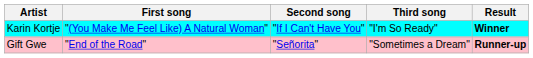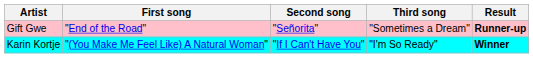 <table class=wikitable>
 <tr>
 <th>Artist</th>
 <th>First song</th>
 <th>Second song</th>
 <th>Third song</th>
 <th>Result</th>
 </tr>
+<tr style="background:pink;">
+<td>Gift Gwe</td>
+<td>"<a href='#'>End of the Road</a>"</td>
+<td>"<a href='#'>Señorita</a>"</td>
+<td>"Sometimes a Dream"</td>
+<td><strong>Runner-up</strong></td>
+</tr>
 <tr style="background:cyan;">
 <td>Karin Kortje</td>
 <td>"<a href='#'>(You Make Me Feel Like) A Natural Woman</a>"</td>
 <td>"<a href='#'>If I Can't Have You</a>"</td>
 <td>"I'm So Ready"</td>
 <td><strong>Winner</strong></td>
 </tr>
-<tr style="background:pink;">
-<td>Gift Gwe</td>
-<td>"<a href='#'>End of the Road</a>"</td>
-<td>"<a href='#'>Señorita</a>"</td>
-<td>"Sometimes a Dream"</td>
-<td><strong>Runner-up</strong></td>
-</tr>
 </table>
